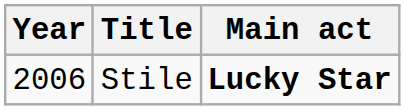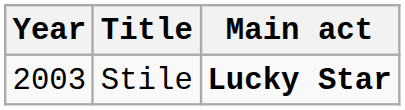 <table class="wikitable">
 <tr>
 <th>Year</th>
 <th>Title</th>
 <th>Main act</th>
 </tr>
 <tr>
-<td>2006</td>
+<td>2003</td>
 <td>Stile</td>
 <td><strong>Lucky Star</strong></td>
 </tr>
 </table>
